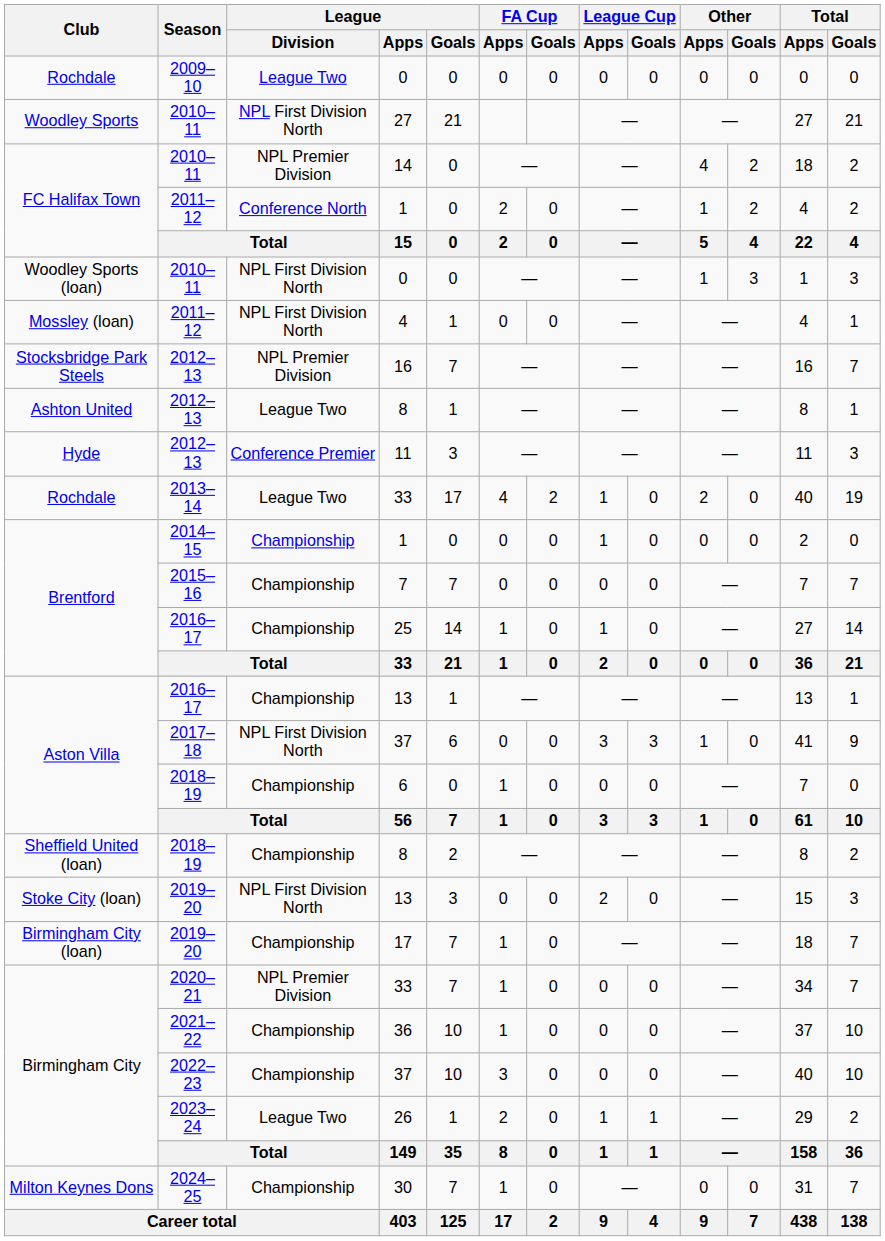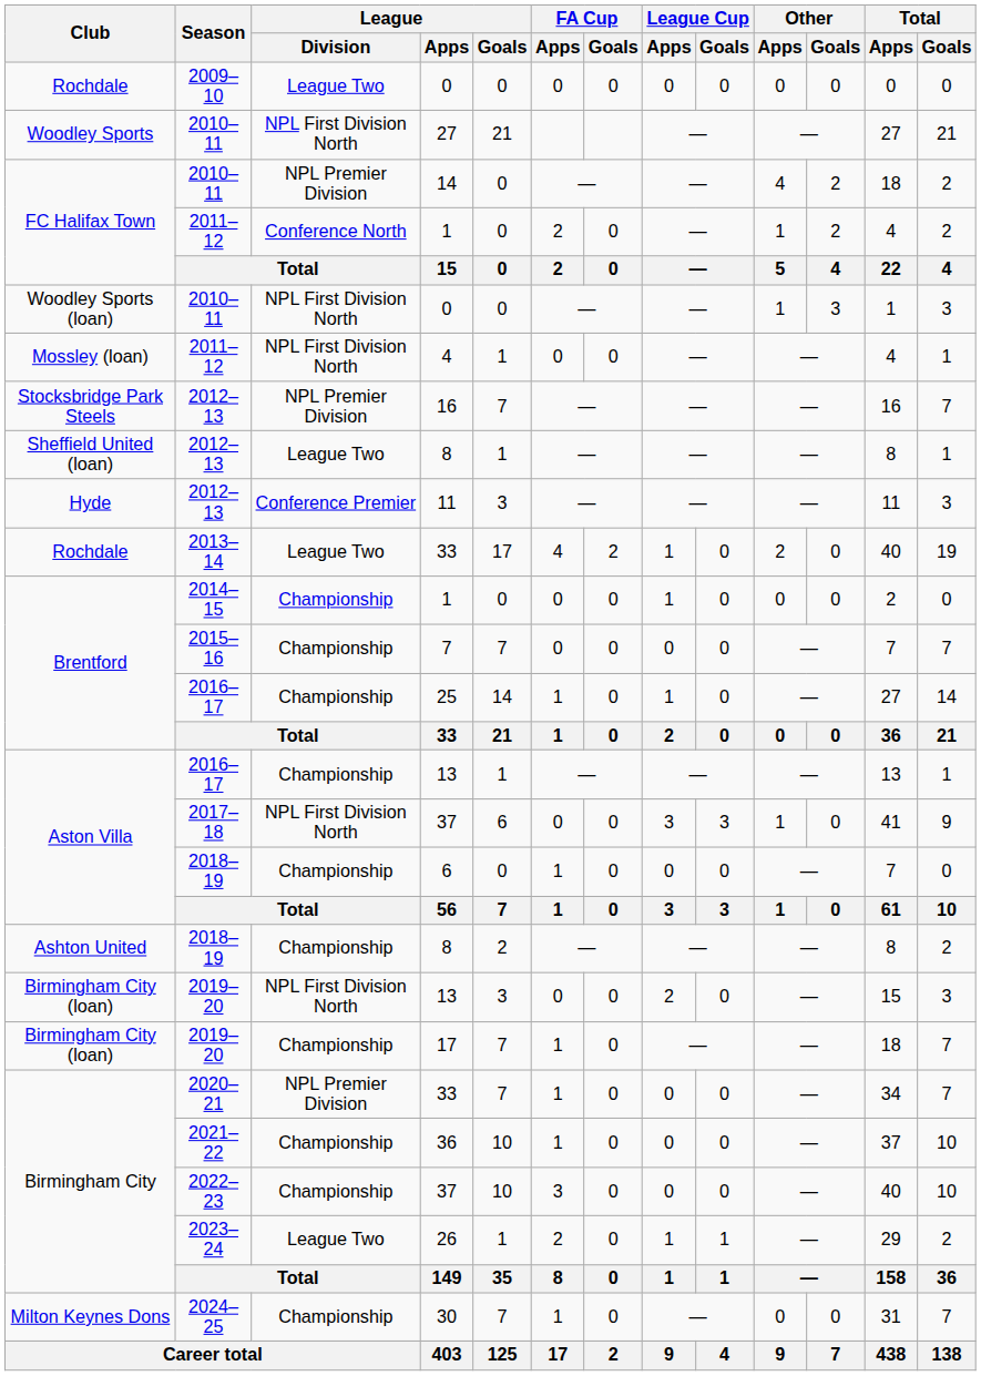 <table class="wikitable" style="text-align: center;">
 <tr>
 <th rowspan="2">Club</th>
 <th rowspan="2">Season</th>
 <th colspan="3">League</th>
 <th colspan="2"><a href='#'>FA Cup</a></th>
 <th colspan="2"><a href='#'>League Cup</a></th>
 <th colspan="2">Other</th>
 <th colspan="2">Total</th>
 </tr>
 <tr>
 <th>Division</th>
 <th>Apps</th>
 <th>Goals</th>
 <th>Apps</th>
 <th>Goals</th>
 <th>Apps</th>
 <th>Goals</th>
 <th>Apps</th>
 <th>Goals</th>
 <th>Apps</th>
 <th>Goals</th>
 </tr>
 <tr>
 <td><a href='#'>Rochdale</a></td>
 <td><a href='#'>2009–10</a></td>
 <td><a href='#'>League Two</a></td>
 <td>0</td>
 <td>0</td>
 <td>0</td>
 <td>0</td>
 <td>0</td>
 <td>0</td>
 <td>0</td>
 <td>0</td>
 <td>0</td>
 <td>0</td>
 </tr>
 <tr>
 <td><a href='#'>Woodley Sports</a></td>
 <td><a href='#'>2010–11</a></td>
 <td><a href='#'>NPL</a> First Division North</td>
 <td>27</td>
 <td>21</td>
 <td></td>
 <td></td>
 <td colspan="2">—</td>
 <td colspan="2">—</td>
 <td>27</td>
 <td>21</td>
 </tr>
 <tr>
 <td rowspan="3"><a href='#'>FC Halifax Town</a></td>
 <td><a href='#'>2010–11</a></td>
 <td>NPL Premier Division</td>
 <td>14</td>
 <td>0</td>
 <td colspan="2">—</td>
 <td colspan="2">—</td>
 <td>4</td>
 <td>2</td>
 <td>18</td>
 <td>2</td>
 </tr>
 <tr>
 <td><a href='#'>2011–12</a></td>
 <td><a href='#'>Conference North</a></td>
 <td>1</td>
 <td>0</td>
 <td>2</td>
 <td>0</td>
 <td colspan="2">—</td>
 <td 2>1</td>
 <td>2</td>
 <td>4</td>
 <td>2</td>
 </tr>
 <tr>
 <th colspan="2">Total</th>
 <th>15</th>
 <th>0</th>
 <th>2</th>
 <th>0</th>
 <th colspan="2">—</th>
 <th>5</th>
 <th>4</th>
 <th>22</th>
 <th>4</th>
 </tr>
 <tr>
 <td>Woodley Sports (loan)</td>
 <td><a href='#'>2010–11</a></td>
 <td>NPL First Division North</td>
 <td>0</td>
 <td>0</td>
 <td colspan="2">—</td>
 <td colspan="2">—</td>
 <td>1</td>
 <td>3</td>
 <td>1</td>
 <td>3</td>
 </tr>
 <tr>
 <td><a href='#'>Mossley</a> (loan)</td>
 <td><a href='#'>2011–12</a></td>
 <td>NPL First Division North</td>
 <td>4</td>
 <td>1</td>
 <td>0</td>
 <td>0</td>
 <td colspan="2">—</td>
 <td colspan="2">—</td>
 <td>4</td>
 <td>1</td>
 </tr>
 <tr>
 <td><a href='#'>Stocksbridge Park Steels</a></td>
 <td><a href='#'>2012–13</a></td>
 <td>NPL Premier Division</td>
 <td>16</td>
 <td>7</td>
 <td colspan="2">—</td>
 <td colspan="2">—</td>
 <td colspan="2">—</td>
 <td>16</td>
 <td>7</td>
 </tr>
 <tr>
-<td><a href='#'>Ashton United</a></td>
+<td><a href='#'>Sheffield United</a> (loan)</td>
 <td><a href='#'>2012–13</a></td>
 <td>League Two</td>
 <td>8</td>
 <td>1</td>
 <td colspan="2">—</td>
 <td colspan="2">—</td>
 <td colspan="2">—</td>
 <td>8</td>
 <td>1</td>
 </tr>
 <tr>
 <td><a href='#'>Hyde</a></td>
 <td><a href='#'>2012–13</a></td>
 <td><a href='#'>Conference Premier</a></td>
 <td>11</td>
 <td>3</td>
 <td colspan="2">—</td>
 <td colspan="2">—</td>
 <td colspan="2">—</td>
 <td>11</td>
 <td>3</td>
 </tr>
 <tr>
 <td><a href='#'>Rochdale</a></td>
 <td><a href='#'>2013–14</a></td>
 <td>League Two</td>
 <td>33</td>
 <td>17</td>
 <td>4</td>
 <td>2</td>
 <td>1</td>
 <td>0</td>
 <td>2</td>
 <td>0</td>
 <td>40</td>
 <td>19</td>
 </tr>
 <tr>
 <td rowspan="4"><a href='#'>Brentford</a></td>
 <td><a href='#'>2014–15</a></td>
 <td><a href='#'>Championship</a></td>
 <td>1</td>
 <td>0</td>
 <td>0</td>
 <td>0</td>
 <td>1</td>
 <td>0</td>
 <td>0</td>
 <td>0</td>
 <td>2</td>
 <td>0</td>
 </tr>
 <tr>
 <td><a href='#'>2015–16</a></td>
 <td>Championship</td>
 <td>7</td>
 <td>7</td>
 <td>0</td>
 <td>0</td>
 <td>0</td>
 <td>0</td>
 <td colspan="2">—</td>
 <td>7</td>
 <td>7</td>
 </tr>
 <tr>
 <td><a href='#'>2016–17</a></td>
 <td>Championship</td>
 <td>25</td>
 <td>14</td>
 <td>1</td>
 <td>0</td>
 <td>1</td>
 <td>0</td>
 <td colspan="2">—</td>
 <td>27</td>
 <td>14</td>
 </tr>
 <tr>
 <th colspan="2">Total</th>
 <th>33</th>
 <th>21</th>
 <th>1</th>
 <th>0</th>
 <th>2</th>
 <th>0</th>
 <th>0</th>
 <th>0</th>
 <th>36</th>
 <th>21</th>
 </tr>
 <tr>
 <td rowspan="4"><a href='#'>Aston Villa</a></td>
 <td><a href='#'>2016–17</a></td>
 <td>Championship</td>
 <td>13</td>
 <td>1</td>
 <td colspan="2">—</td>
 <td colspan="2">—</td>
 <td colspan="2">—</td>
 <td>13</td>
 <td>1</td>
 </tr>
 <tr>
 <td><a href='#'>2017–18</a></td>
 <td>NPL First Division North</td>
 <td>37</td>
 <td>6</td>
 <td>0</td>
 <td>0</td>
 <td>3</td>
 <td>3</td>
 <td>1</td>
 <td>0</td>
 <td>41</td>
 <td>9</td>
 </tr>
 <tr>
 <td><a href='#'>2018–19</a></td>
 <td>Championship</td>
 <td>6</td>
 <td>0</td>
 <td>1</td>
 <td>0</td>
 <td>0</td>
 <td>0</td>
 <td colspan="2">—</td>
 <td>7</td>
 <td>0</td>
 </tr>
 <tr>
 <th colspan="2">Total</th>
 <th>56</th>
 <th>7</th>
 <th>1</th>
 <th>0</th>
 <th>3</th>
 <th>3</th>
 <th>1</th>
 <th>0</th>
 <th>61</th>
 <th>10</th>
 </tr>
 <tr>
-<td><a href='#'>Sheffield United</a> (loan)</td>
+<td><a href='#'>Ashton United</a></td>
 <td><a href='#'>2018–19</a></td>
 <td>Championship</td>
 <td>8</td>
 <td>2</td>
 <td colspan="2">—</td>
 <td colspan="2">—</td>
 <td colspan="2">—</td>
 <td>8</td>
 <td>2</td>
 </tr>
 <tr>
-<td><a href='#'>Stoke City</a> (loan)</td>
+<td><a href='#'>Birmingham City</a> (loan)</td>
 <td><a href='#'>2019–20</a></td>
 <td>NPL First Division North</td>
 <td>13</td>
 <td>3</td>
 <td>0</td>
 <td>0</td>
 <td>2</td>
 <td>0</td>
 <td colspan="2">—</td>
 <td>15</td>
 <td>3</td>
 </tr>
 <tr>
 <td><a href='#'>Birmingham City</a> (loan)</td>
 <td><a href='#'>2019–20</a></td>
 <td>Championship</td>
 <td>17</td>
 <td>7</td>
 <td>1</td>
 <td>0</td>
 <td colspan="2">—</td>
 <td colspan="2">—</td>
 <td>18</td>
 <td>7</td>
 </tr>
 <tr>
 <td rowspan="5">Birmingham City</td>
 <td><a href='#'>2020–21</a></td>
 <td>NPL Premier Division</td>
 <td>33</td>
 <td>7</td>
 <td>1</td>
 <td>0</td>
 <td>0</td>
 <td>0</td>
 <td colspan="2">—</td>
 <td>34</td>
 <td>7</td>
 </tr>
 <tr>
 <td><a href='#'>2021–22</a></td>
 <td>Championship</td>
 <td>36</td>
 <td>10</td>
 <td>1</td>
 <td>0</td>
 <td>0</td>
 <td>0</td>
 <td colspan="2">—</td>
 <td>37</td>
 <td>10</td>
 </tr>
 <tr>
 <td><a href='#'>2022–23</a></td>
 <td>Championship</td>
 <td>37</td>
 <td>10</td>
 <td>3</td>
 <td>0</td>
 <td>0</td>
 <td>0</td>
 <td colspan=2>—</td>
 <td>40</td>
 <td>10</td>
 </tr>
 <tr>
 <td><a href='#'>2023–24</a></td>
 <td>League Two</td>
 <td>26</td>
 <td>1</td>
 <td>2</td>
 <td>0</td>
 <td>1</td>
 <td>1</td>
 <td colspan=2>—</td>
 <td>29</td>
 <td>2</td>
 </tr>
 <tr>
 <th colspan="2">Total</th>
 <th>149</th>
 <th>35</th>
 <th>8</th>
 <th>0</th>
 <th>1</th>
 <th>1</th>
 <th colspan="2">—</th>
 <th>158</th>
 <th>36</th>
 </tr>
 <tr>
 <td><a href='#'>Milton Keynes Dons</a></td>
 <td><a href='#'>2024–25</a></td>
 <td>Championship</td>
 <td>30</td>
 <td>7</td>
 <td>1</td>
 <td>0</td>
 <td colspan="2">—</td>
 <td>0</td>
 <td>0</td>
 <td>31</td>
 <td>7</td>
 </tr>
 <tr>
 <th colspan=3>Career total</th>
 <th>403</th>
 <th>125</th>
 <th>17</th>
 <th>2</th>
 <th>9</th>
 <th>4</th>
 <th>9</th>
 <th>7</th>
 <th>438</th>
 <th>138</th>
 </tr>
 </table>
